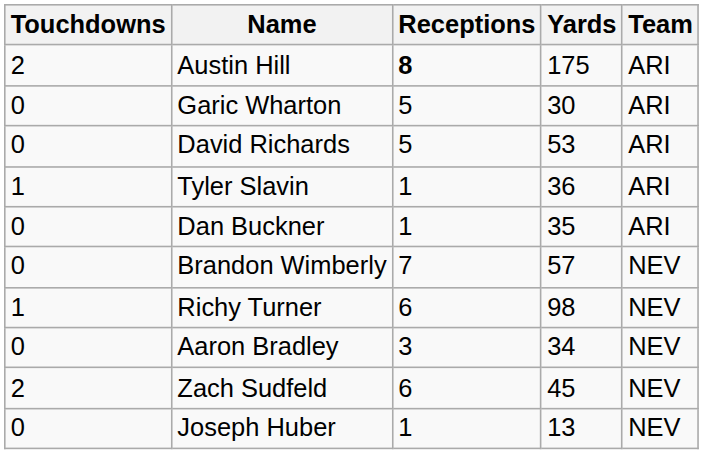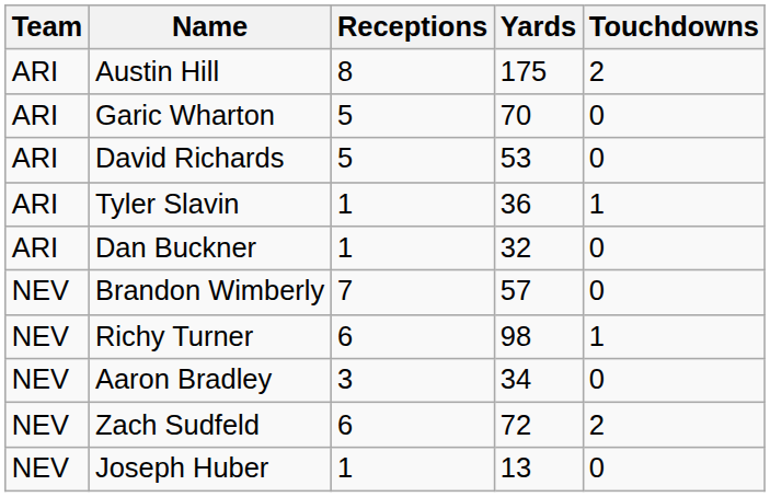 <table class="wikitable sortable">
 <tr>
-<th>Touchdowns</th>
+<th>Team</th>
 <th>Name</th>
 <th>Receptions</th>
 <th>Yards</th>
-<th>Team</th>
+<th>Touchdowns</th>
 </tr>
 <tr>
+<td>ARI</td>
+<td>Austin Hill</td>
+<td>8</td>
+<td>175</td>
 <td>2</td>
-<td>Austin Hill</td>
-<td><strong>8</strong></td>
-<td>175</td>
-<td>ARI</td>
 </tr>
 <tr>
-<td>0</td>
+<td>ARI</td>
 <td>Garic Wharton</td>
 <td>5</td>
-<td>30</td>
-<td>ARI</td>
+<td>70</td>
+<td>0</td>
 </tr>
 <tr>
-<td>0</td>
+<td>ARI</td>
 <td>David Richards</td>
 <td>5</td>
 <td>53</td>
-<td>ARI</td>
+<td>0</td>
 </tr>
 <tr>
-<td>1</td>
+<td>ARI</td>
 <td>Tyler Slavin</td>
 <td>1</td>
 <td>36</td>
-<td>ARI</td>
+<td>1</td>
 </tr>
 <tr>
-<td>0</td>
+<td>ARI</td>
 <td>Dan Buckner</td>
 <td>1</td>
-<td>35</td>
-<td>ARI</td>
+<td>32</td>
+<td>0</td>
 </tr>
 <tr>
-<td>0</td>
+<td>NEV</td>
 <td>Brandon Wimberly</td>
 <td>7</td>
 <td>57</td>
-<td>NEV</td>
+<td>0</td>
 </tr>
 <tr>
-<td>1</td>
+<td>NEV</td>
 <td>Richy Turner</td>
 <td>6</td>
 <td>98</td>
-<td>NEV</td>
+<td>1</td>
 </tr>
 <tr>
-<td>0</td>
+<td>NEV</td>
 <td>Aaron Bradley</td>
 <td>3</td>
 <td>34</td>
-<td>NEV</td>
+<td>0</td>
 </tr>
 <tr>
-<td>2</td>
+<td>NEV</td>
 <td>Zach Sudfeld</td>
 <td>6</td>
-<td>45</td>
-<td>NEV</td>
+<td>72</td>
+<td>2</td>
 </tr>
 <tr>
-<td>0</td>
+<td>NEV</td>
 <td>Joseph Huber</td>
 <td>1</td>
 <td>13</td>
-<td>NEV</td>
+<td>0</td>
 </tr>
 </table>
